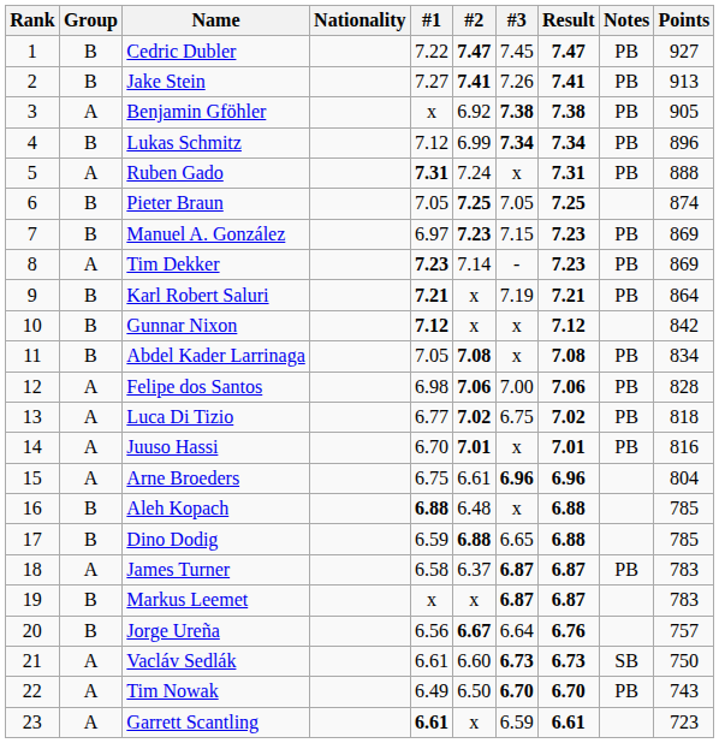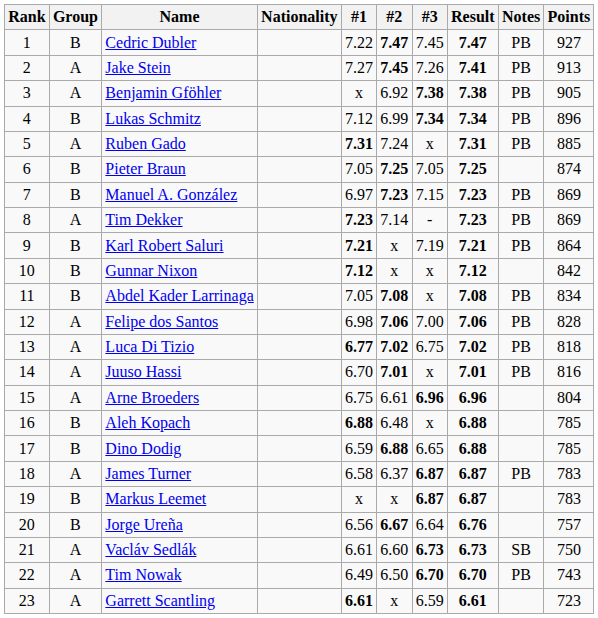 <table class="wikitable sortable" style="text-align:center">
 <tr>
 <th>Rank</th>
 <th>Group</th>
 <th>Name</th>
 <th>Nationality</th>
 <th>#1</th>
 <th>#2</th>
 <th>#3</th>
 <th>Result</th>
 <th>Notes</th>
 <th>Points</th>
 </tr>
 <tr>
 <td>1</td>
 <td>B</td>
 <td align="left"><a href='#'>Cedric Dubler</a></td>
 <td align=left></td>
 <td>7.22</td>
 <td><strong>7.47</strong></td>
 <td>7.45</td>
 <td><strong>7.47</strong></td>
 <td>PB</td>
 <td>927</td>
 </tr>
 <tr>
 <td>2</td>
-<td>B</td>
+<td>A</td>
 <td align="left"><a href='#'>Jake Stein</a></td>
 <td align=left></td>
 <td>7.27</td>
-<td><strong>7.41</strong></td>
+<td><strong>7.45</strong></td>
 <td>7.26</td>
 <td><strong>7.41</strong></td>
 <td>PB</td>
 <td>913</td>
 </tr>
 <tr>
 <td>3</td>
 <td>A</td>
 <td align="left"><a href='#'>Benjamin Gföhler</a></td>
 <td align=left></td>
 <td>x</td>
 <td>6.92</td>
 <td><strong>7.38</strong></td>
 <td><strong>7.38</strong></td>
 <td>PB</td>
 <td>905</td>
 </tr>
 <tr>
 <td>4</td>
 <td>B</td>
 <td align="left"><a href='#'>Lukas Schmitz</a></td>
 <td align=left></td>
 <td>7.12</td>
 <td>6.99</td>
 <td><strong>7.34</strong></td>
 <td><strong>7.34</strong></td>
 <td>PB</td>
 <td>896</td>
 </tr>
 <tr>
 <td>5</td>
 <td>A</td>
 <td align="left"><a href='#'>Ruben Gado</a></td>
 <td align=left></td>
 <td><strong>7.31</strong></td>
 <td>7.24</td>
 <td>x</td>
 <td><strong>7.31</strong></td>
 <td>PB</td>
-<td>888</td>
+<td>885</td>
 </tr>
 <tr>
 <td>6</td>
 <td>B</td>
 <td align="left"><a href='#'>Pieter Braun</a></td>
 <td align=left></td>
 <td>7.05</td>
 <td><strong>7.25</strong></td>
 <td>7.05</td>
 <td><strong>7.25</strong></td>
 <td></td>
 <td>874</td>
 </tr>
 <tr>
 <td>7</td>
 <td>B</td>
 <td align="left"><a href='#'>Manuel A. González</a></td>
 <td align=left></td>
 <td>6.97</td>
 <td><strong>7.23</strong></td>
 <td>7.15</td>
 <td><strong>7.23</strong></td>
 <td>PB</td>
 <td>869</td>
 </tr>
 <tr>
 <td>8</td>
 <td>A</td>
 <td align="left"><a href='#'>Tim Dekker</a></td>
 <td align=left></td>
 <td><strong>7.23</strong></td>
 <td>7.14</td>
 <td>-</td>
 <td><strong>7.23</strong></td>
 <td>PB</td>
 <td>869</td>
 </tr>
 <tr>
 <td>9</td>
 <td>B</td>
 <td align="left"><a href='#'>Karl Robert Saluri</a></td>
 <td align=left></td>
 <td><strong>7.21</strong></td>
 <td>x</td>
 <td>7.19</td>
 <td><strong>7.21</strong></td>
 <td>PB</td>
 <td>864</td>
 </tr>
 <tr>
 <td>10</td>
 <td>B</td>
 <td align="left"><a href='#'>Gunnar Nixon</a></td>
 <td align=left></td>
 <td><strong>7.12</strong></td>
 <td>x</td>
 <td>x</td>
 <td><strong>7.12</strong></td>
 <td></td>
 <td>842</td>
 </tr>
 <tr>
 <td>11</td>
 <td>B</td>
 <td align="left"><a href='#'>Abdel Kader Larrinaga</a></td>
 <td align=left></td>
 <td>7.05</td>
 <td><strong>7.08</strong></td>
 <td>x</td>
 <td><strong>7.08</strong></td>
 <td>PB</td>
 <td>834</td>
 </tr>
 <tr>
 <td>12</td>
 <td>A</td>
 <td align="left"><a href='#'>Felipe dos Santos</a></td>
 <td align=left></td>
 <td>6.98</td>
 <td><strong>7.06</strong></td>
 <td>7.00</td>
 <td><strong>7.06</strong></td>
 <td>PB</td>
 <td>828</td>
 </tr>
 <tr>
 <td>13</td>
 <td>A</td>
 <td align="left"><a href='#'>Luca Di Tizio</a></td>
 <td align=left></td>
-<td>6.77</td>
+<td><strong>6.77</strong></td>
 <td><strong>7.02</strong></td>
 <td>6.75</td>
 <td><strong>7.02</strong></td>
 <td>PB</td>
 <td>818</td>
 </tr>
 <tr>
 <td>14</td>
 <td>A</td>
 <td align="left"><a href='#'>Juuso Hassi</a></td>
 <td align=left></td>
 <td>6.70</td>
 <td><strong>7.01</strong></td>
 <td>x</td>
 <td><strong>7.01</strong></td>
 <td>PB</td>
 <td>816</td>
 </tr>
 <tr>
 <td>15</td>
 <td>A</td>
 <td align="left"><a href='#'>Arne Broeders</a></td>
 <td align=left></td>
 <td>6.75</td>
 <td>6.61</td>
 <td><strong>6.96</strong></td>
 <td><strong>6.96</strong></td>
 <td></td>
 <td>804</td>
 </tr>
 <tr>
 <td>16</td>
 <td>B</td>
 <td align="left"><a href='#'>Aleh Kopach</a></td>
 <td align=left></td>
 <td><strong>6.88</strong></td>
 <td>6.48</td>
 <td>x</td>
 <td><strong>6.88</strong></td>
 <td></td>
 <td>785</td>
 </tr>
 <tr>
 <td>17</td>
 <td>B</td>
 <td align="left"><a href='#'>Dino Dodig</a></td>
 <td align=left></td>
 <td>6.59</td>
 <td><strong>6.88</strong></td>
 <td>6.65</td>
 <td><strong>6.88</strong></td>
 <td></td>
 <td>785</td>
 </tr>
 <tr>
 <td>18</td>
 <td>A</td>
 <td align="left"><a href='#'>James Turner</a></td>
 <td align=left></td>
 <td>6.58</td>
 <td>6.37</td>
 <td><strong>6.87</strong></td>
 <td><strong>6.87</strong></td>
 <td>PB</td>
 <td>783</td>
 </tr>
 <tr>
 <td>19</td>
 <td>B</td>
 <td align="left"><a href='#'>Markus Leemet</a></td>
 <td align=left></td>
 <td>x</td>
 <td>x</td>
 <td><strong>6.87</strong></td>
 <td><strong>6.87</strong></td>
 <td></td>
 <td>783</td>
 </tr>
 <tr>
 <td>20</td>
 <td>B</td>
 <td align="left"><a href='#'>Jorge Ureña</a></td>
 <td align=left></td>
 <td>6.56</td>
 <td><strong>6.67</strong></td>
 <td>6.64</td>
 <td><strong>6.76</strong></td>
 <td></td>
 <td>757</td>
 </tr>
 <tr>
 <td>21</td>
 <td>A</td>
 <td align="left"><a href='#'>Vacláv Sedlák</a></td>
 <td align=left></td>
 <td>6.61</td>
 <td>6.60</td>
 <td><strong>6.73</strong></td>
 <td><strong>6.73</strong></td>
 <td>SB</td>
 <td>750</td>
 </tr>
 <tr>
 <td>22</td>
 <td>A</td>
 <td align="left"><a href='#'>Tim Nowak</a></td>
 <td align=left></td>
 <td>6.49</td>
 <td>6.50</td>
 <td><strong>6.70</strong></td>
 <td><strong>6.70</strong></td>
 <td>PB</td>
 <td>743</td>
 </tr>
 <tr>
 <td>23</td>
 <td>A</td>
 <td align="left"><a href='#'>Garrett Scantling</a></td>
 <td align=left></td>
 <td><strong>6.61</strong></td>
 <td>x</td>
 <td>6.59</td>
 <td><strong>6.61</strong></td>
 <td></td>
 <td>723</td>
 </tr>
 </table>
